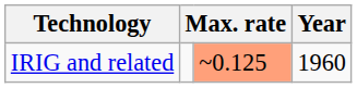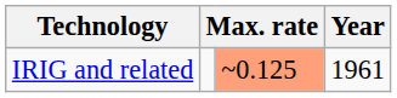 <table class="wikitable sortable">
 <tr>
 <th>Technology</th>
 <th colspan=2>Max. rate</th>
 <th>Year</th>
 </tr>
 <tr>
 <td><a href='#'>IRIG and related</a></td>
 <td align=right></td>
 <td style="background: lightsalmon;">~0.125 </td>
-<td>1960</td>
+<td>1961</td>
 </tr>
 </table>
